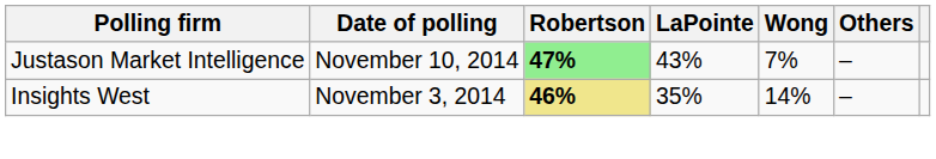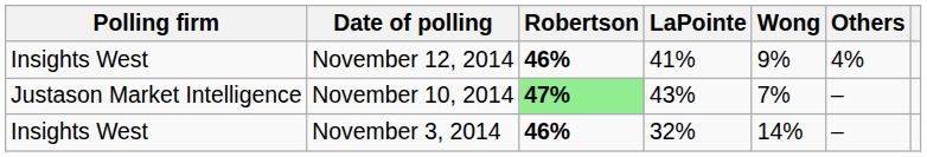 <table class="wikitable sortable">
 <tr>
 <th>Polling firm</th>
 <th>Date of polling</th>
 <th>Robertson</th>
 <th>LaPointe</th>
 <th>Wong</th>
 <th>Others</th>
 <th class="unsortable"></th>
+</tr>
+<tr>
+<td>Insights West</td>
+<td>November 12, 2014</td>
+<td><strong>46%</strong></td>
+<td>41%</td>
+<td>9%</td>
+<td>4%</td>
+<td></td>
 </tr>
 <tr>
 <td>Justason Market Intelligence</td>
 <td>November 10, 2014</td>
 <td style="background: lightgreen;"><strong>47%</strong></td>
 <td>43%</td>
 <td>7%</td>
 <td>–</td>
 <td></td>
 </tr>
 <tr>
 <td>Insights West</td>
 <td>November 3, 2014</td>
-<td style="background: khaki;"><strong>46%</strong></td>
-<td>35%</td>
+<td><strong>46%</strong></td>
+<td>32%</td>
 <td>14%</td>
 <td>–</td>
 <td></td>
 </tr>
 </table>
